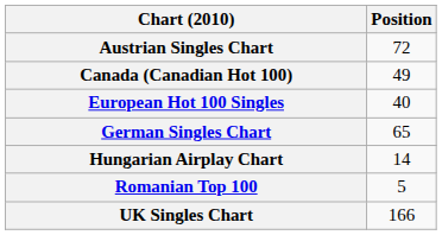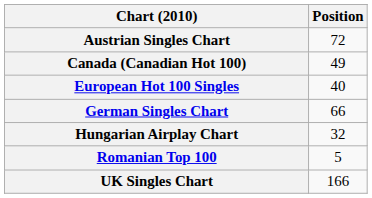 <table class="wikitable plainrowheaders" style="text-align:center;" border="1">
 <tr>
 <th scope="col" style="width:20em;">Chart (2010)</th>
 <th scope="col">Position</th>
 </tr>
 <tr>
 <th scope="row">Austrian Singles Chart</th>
 <td>72</td>
 </tr>
 <tr>
 <th scope="row">Canada (Canadian Hot 100)</th>
 <td align="center">49</td>
 </tr>
 <tr>
 <th scope="row"><a href='#'>European Hot 100 Singles</a></th>
 <td>40</td>
 </tr>
 <tr>
 <th scope="row"><a href='#'>German Singles Chart</a></th>
-<td>65</td>
+<td>66</td>
 </tr>
 <tr>
 <th scope="row">Hungarian Airplay Chart</th>
-<td>14</td>
+<td>32</td>
 </tr>
 <tr>
 <th scope="row"><a href='#'>Romanian Top 100</a></th>
 <td>5</td>
 </tr>
 <tr>
 <th scope="row">UK Singles Chart</th>
 <td>166</td>
 </tr>
 </table>
